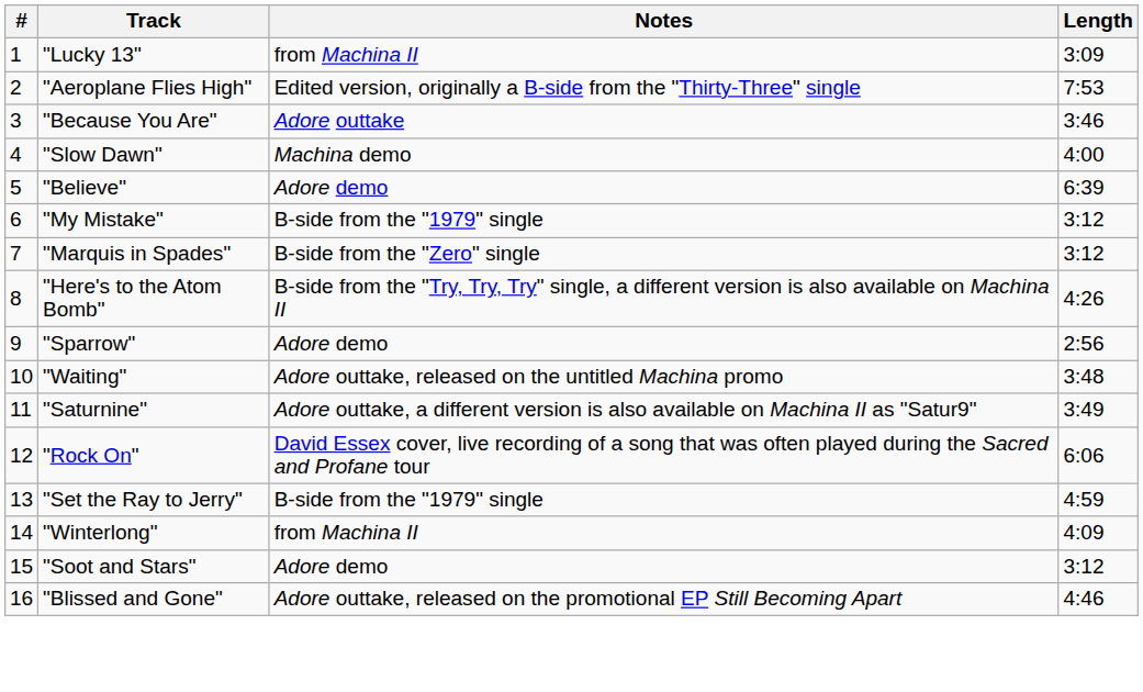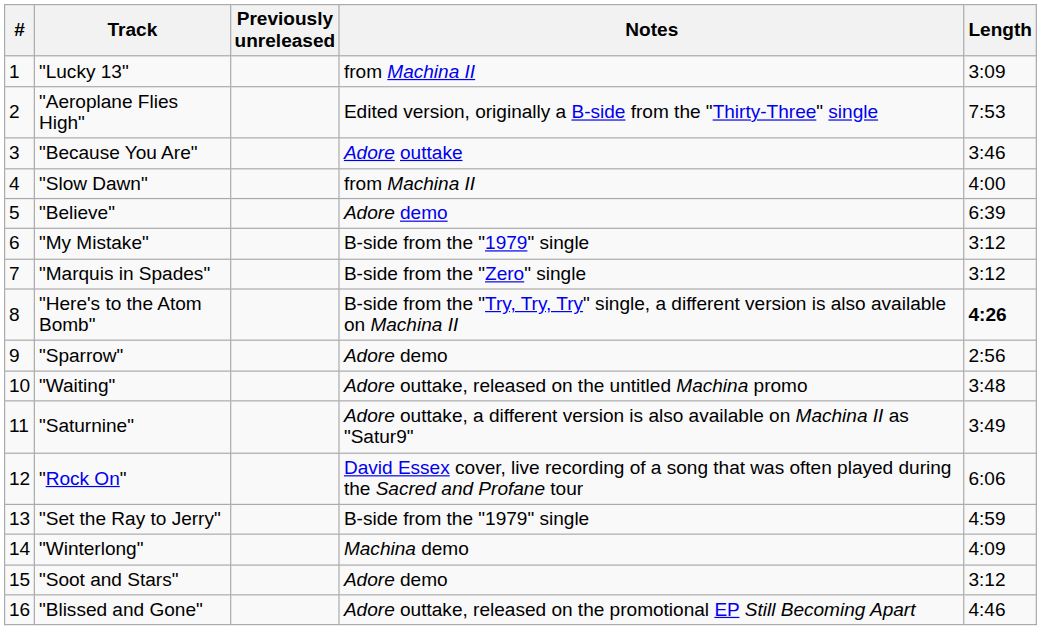 <table class="wikitable">
 <tr>
 <th>#</th>
 <th>Track</th>
+<th>Previously<br>unreleased</th>
 <th>Notes</th>
 <th>Length</th>
 </tr>
 <tr>
 <td>1</td>
 <td>"Lucky 13"</td>
+<td></td>
 <td>from <em><a href='#'>Machina II</a></em></td>
 <td>3:09</td>
 </tr>
 <tr>
 <td>2</td>
 <td>"Aeroplane Flies High"</td>
+<td> </td>
 <td>Edited version, originally a <a href='#'>B-side</a> from the "<a href='#'>Thirty-Three</a>" <a href='#'>single</a></td>
 <td>7:53</td>
 </tr>
 <tr>
 <td>3</td>
 <td>"Because You Are"</td>
+<td></td>
 <td><em><a href='#'>Adore</a></em> <a href='#'>outtake</a></td>
 <td>3:46</td>
 </tr>
 <tr>
 <td>4</td>
 <td>"Slow Dawn"</td>
-<td><em>Machina</em> demo</td>
+<td></td>
+<td>from <em>Machina II</em></td>
 <td>4:00</td>
 </tr>
 <tr>
 <td>5</td>
 <td>"Believe"</td>
+<td> </td>
 <td><em>Adore</em> <a href='#'>demo</a></td>
 <td>6:39</td>
 </tr>
 <tr>
 <td>6</td>
 <td>"My Mistake"</td>
+<td></td>
 <td>B-side from the "<a href='#'>1979</a>" single</td>
 <td>3:12</td>
 </tr>
 <tr>
 <td>7</td>
 <td>"Marquis in Spades"</td>
+<td> </td>
 <td>B-side from the "<a href='#'>Zero</a>" single</td>
 <td>3:12</td>
 </tr>
 <tr>
 <td>8</td>
 <td>"Here's to the Atom Bomb"</td>
+<td> </td>
 <td>B-side from the "<a href='#'>Try, Try, Try</a>" single, a different version is also available on <em>Machina II</em></td>
-<td>4:26</td>
+<td><strong>4:26</strong></td>
 </tr>
 <tr>
 <td>9</td>
 <td>"Sparrow"</td>
+<td></td>
 <td><em>Adore</em> demo</td>
 <td>2:56</td>
 </tr>
 <tr>
 <td>10</td>
 <td>"Waiting"</td>
+<td></td>
 <td><em>Adore</em> outtake, released on the untitled <em>Machina</em> promo</td>
 <td>3:48</td>
 </tr>
 <tr>
 <td>11</td>
 <td>"Saturnine"</td>
+<td></td>
 <td><em>Adore</em> outtake, a different version is also available on <em>Machina II</em> as "Satur9"</td>
 <td>3:49</td>
 </tr>
 <tr>
 <td>12</td>
 <td>"<a href='#'>Rock On</a>"</td>
+<td></td>
 <td><a href='#'>David Essex</a> cover, live recording of a song that was often played during the <em>Sacred and Profane</em> tour</td>
 <td>6:06</td>
 </tr>
 <tr>
 <td>13</td>
 <td>"Set the Ray to Jerry"</td>
+<td> </td>
 <td>B-side from the "1979" single</td>
 <td>4:59</td>
 </tr>
 <tr>
 <td>14</td>
 <td>"Winterlong"</td>
-<td>from <em>Machina II</em></td>
+<td></td>
+<td><em>Machina</em> demo</td>
 <td>4:09</td>
 </tr>
 <tr>
 <td>15</td>
 <td>"Soot and Stars"</td>
+<td></td>
 <td><em>Adore</em> demo</td>
 <td>3:12</td>
 </tr>
 <tr>
 <td>16</td>
 <td>"Blissed and Gone"</td>
+<td> </td>
 <td><em>Adore</em> outtake, released on the promotional <a href='#'>EP</a> <em>Still Becoming Apart</em></td>
 <td>4:46</td>
 </tr>
 </table>
